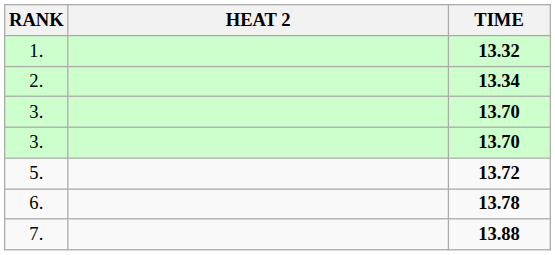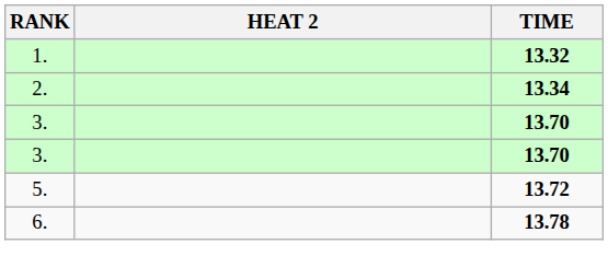 <table class="wikitable" style="border-collapse: collapse; font-size: 90%;">
 <tr>
 <th>RANK</th>
 <th style="width: 20em">HEAT 2</th>
 <th style="width: 5em">TIME</th>
 </tr>
 <tr style="background:#ccffcc;">
 <td align="center">1.</td>
 <td></td>
 <td align="center"><strong>13.32</strong></td>
 </tr>
 <tr style="background:#ccffcc;">
 <td align="center">2.</td>
 <td></td>
 <td align="center"><strong>13.34</strong></td>
 </tr>
 <tr style="background:#ccffcc;">
 <td align="center">3.</td>
 <td></td>
 <td align="center"><strong>13.70</strong></td>
 </tr>
 <tr style="background:#ccffcc;">
 <td align="center">3.</td>
 <td></td>
 <td align="center"><strong>13.70</strong></td>
 </tr>
 <tr>
 <td align="center">5.</td>
 <td></td>
 <td align="center"><strong>13.72</strong></td>
 </tr>
 <tr>
 <td align="center">6.</td>
 <td></td>
 <td align="center"><strong>13.78</strong></td>
 </tr>
-<tr>
-<td align="center">7.</td>
-<td></td>
-<td align="center"><strong>13.88</strong></td>
-</tr>
 </table>
